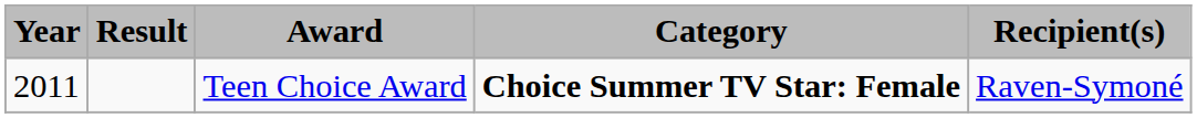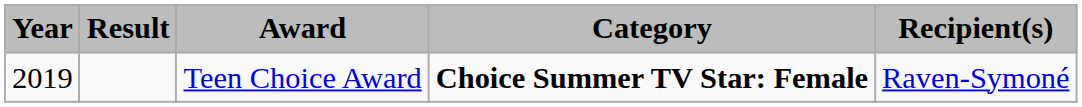 <table class="wikitable">
 <tr>
 <th style="background:#bcbcbc;">Year</th>
 <th style="background:#bcbcbc;">Result</th>
 <th style="background:#bcbcbc;">Award</th>
 <th style="background:#bcbcbc;">Category</th>
 <th style="background:#bcbcbc;">Recipient(s)</th>
 </tr>
 <tr>
-<td>2011</td>
+<td>2019</td>
 <td></td>
 <td><a href='#'>Teen Choice Award</a></td>
 <td><strong>Choice Summer TV Star: Female</strong></td>
 <td><a href='#'>Raven-Symoné</a></td>
 </tr>
 </table>
